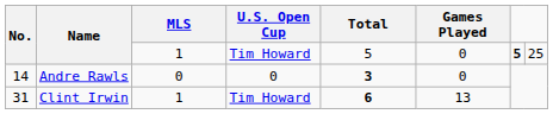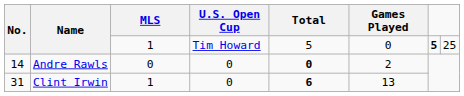 <table class="wikitable sortable" style="text-align: center;">
 <tr>
 <th rowspan=2>No.</th>
 <th rowspan=2>Name</th>
 <th style="width:85px;"><a href='#'>MLS</a></th>
 <th style="width:85px;"><a href='#'>U.S. Open Cup</a></th>
 <th style="width:85px;"><strong>Total</strong></th>
 <th style="width:85px;"><strong>Games Played</strong></th>
 </tr>
 <tr>
 <td>1</td>
 <td align=left> <a href='#'>Tim Howard</a></td>
 <td>5</td>
 <td>0</td>
 <td><strong>5</strong></td>
 <td>25</td>
 </tr>
 <tr>
 <td>14</td>
 <td align=left> <a href='#'>Andre Rawls</a></td>
 <td>0</td>
 <td>0</td>
-<td><strong>3</strong></td>
-<td>0</td>
+<td><strong>0</strong></td>
+<td>2</td>
 </tr>
 <tr>
 <td>31</td>
 <td align=left> <a href='#'>Clint Irwin</a></td>
 <td>1</td>
-<td align=left> <a href='#'>Tim Howard</a></td>
+<td>0</td>
 <td><strong>6</strong></td>
 <td>13</td>
 </tr>
 </table>
